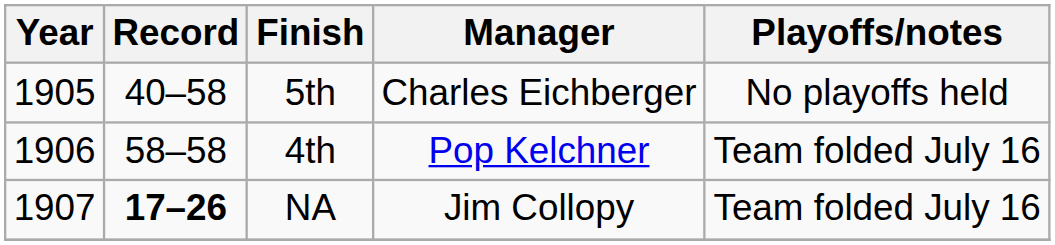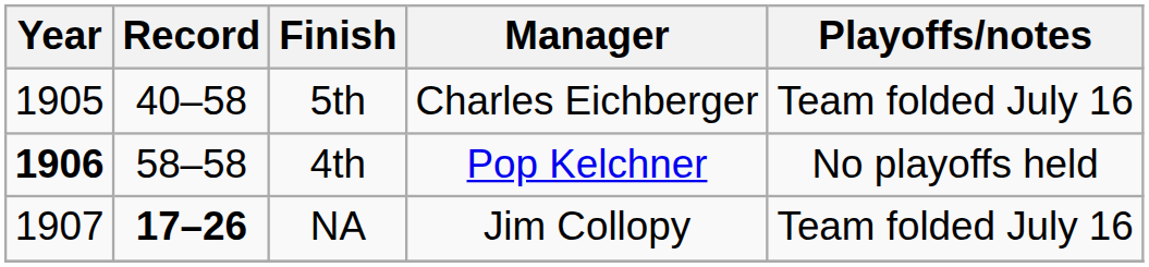 <table class="wikitable" style="text-align:center">
 <tr>
 <th>Year</th>
 <th>Record</th>
 <th>Finish</th>
 <th>Manager</th>
 <th>Playoffs/notes</th>
 </tr>
 <tr align=center>
 <td>1905</td>
 <td>40–58</td>
 <td>5th</td>
 <td>Charles Eichberger</td>
-<td>No playoffs held</td>
+<td>Team folded July 16</td>
 </tr>
 <tr align=center>
-<td>1906</td>
+<td><strong>1906</strong></td>
 <td>58–58</td>
 <td>4th</td>
 <td><a href='#'>Pop Kelchner</a></td>
-<td>Team folded July 16</td>
+<td>No playoffs held</td>
 </tr>
 <tr align=center>
 <td>1907</td>
 <td><strong>17–26</strong></td>
 <td>NA</td>
 <td>Jim Collopy</td>
 <td>Team folded July 16</td>
 </tr>
 <tr align=center>
 </tr>
 </table>
